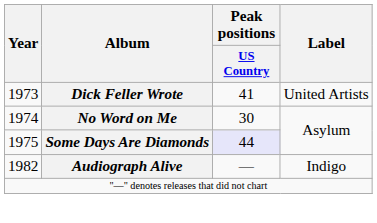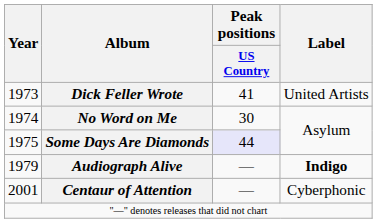 <table class="wikitable plainrowheaders" style="text-align:center">
 <tr>
 <th rowspan="2">Year</th>
 <th rowspan="2">Album</th>
 <th>Peak positions</th>
 <th rowspan="2">Label</th>
 </tr>
 <tr style="font-size:smaller;">
 <th width="65"><a href='#'>US Country</a><br></th>
 </tr>
 <tr>
 <td>1973</td>
 <th scope="row"><em>Dick Feller Wrote</em></th>
 <td>41</td>
 <td>United Artists</td>
 </tr>
 <tr>
 <td>1974</td>
 <th scope="row"><em>No Word on Me</em></th>
 <td>30</td>
 <td rowspan="2">Asylum</td>
 </tr>
 <tr>
 <td>1975</td>
 <th scope="row"><em>Some Days Are Diamonds</em></th>
 <td style="background: lavender;">44</td>
 </tr>
 <tr>
-<td>1982</td>
+<td>1979</td>
 <th scope="row"><em>Audiograph Alive</em></th>
 <td>—</td>
-<td>Indigo</td>
+<td><strong>Indigo</strong></td>
+</tr>
+<tr>
+<td>2001</td>
+<th scope="row"><em>Centaur of Attention</em></th>
+<td>—</td>
+<td>Cyberphonic</td>
 </tr>
 <tr>
 <td colspan="4" style="font-size:8pt">"—" denotes releases that did not chart</td>
 </tr>
 </table>
